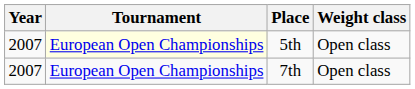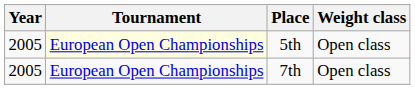 <table class=wikitable>
 <tr>
 <th>Year</th>
 <th>Tournament</th>
 <th>Place</th>
 <th>Weight class</th>
 </tr>
 <tr>
-<td>2007</td>
+<td>2005</td>
 <td style="background: lightyellow;"><a href='#'>European Open Championships</a></td>
 <td align="center">5th</td>
 <td>Open class</td>
 </tr>
 <tr>
-<td>2007</td>
+<td>2005</td>
 <td><a href='#'>European Open Championships</a></td>
 <td align="center">7th</td>
 <td>Open class</td>
 </tr>
 </table>
